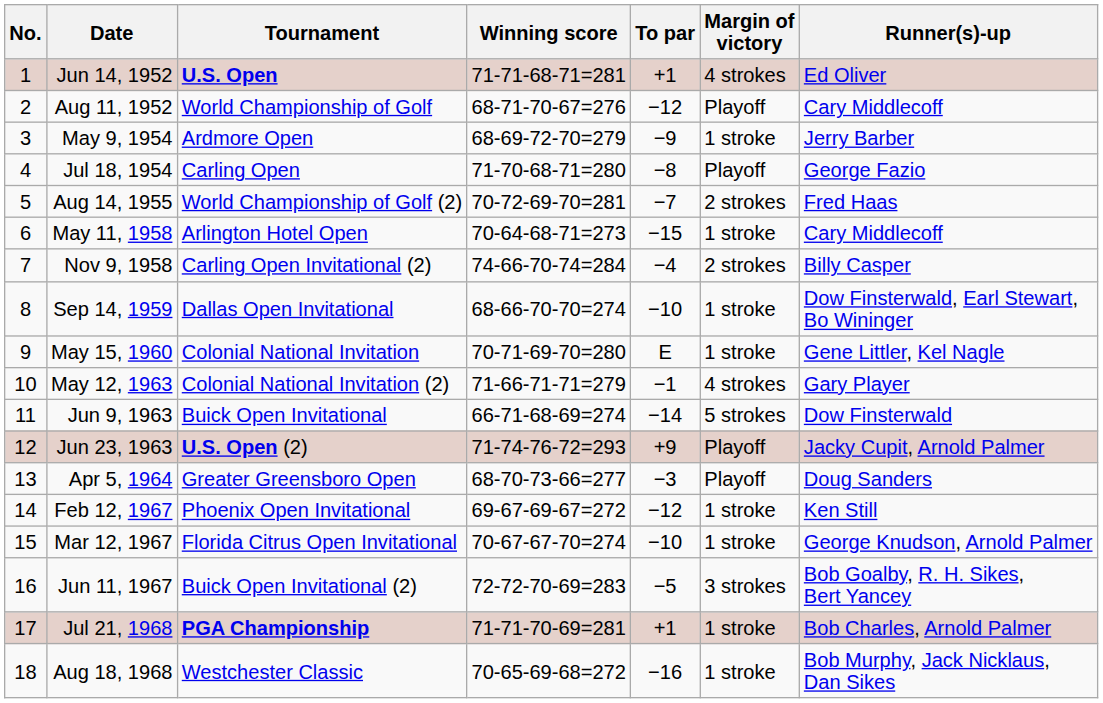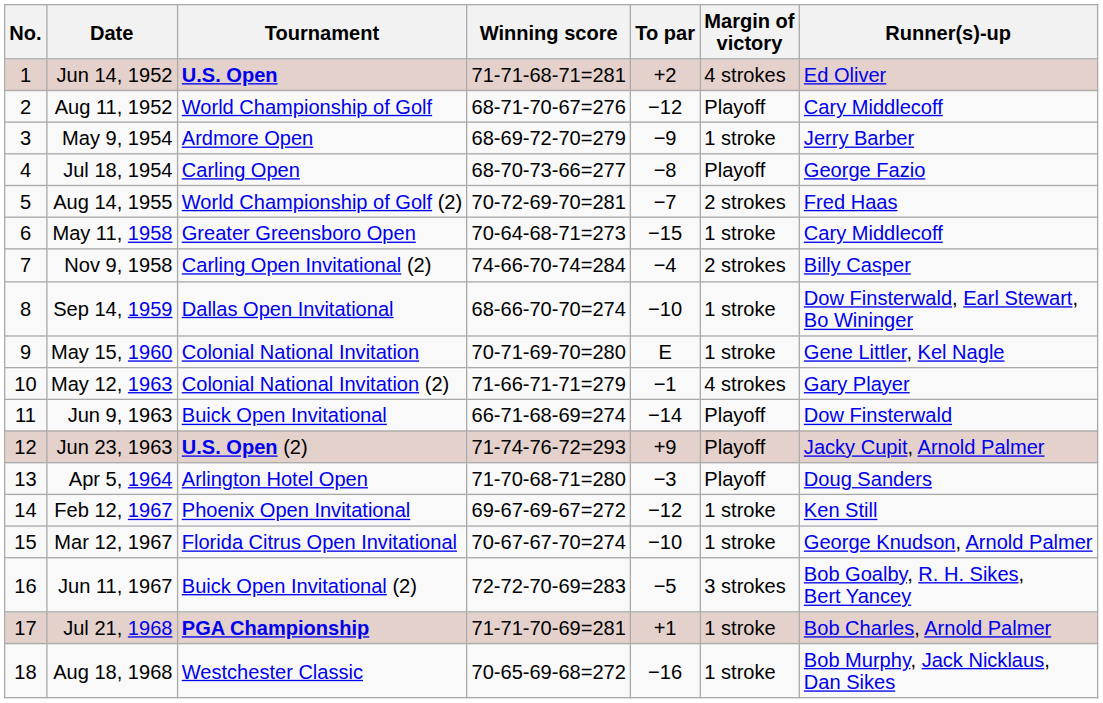 <table class="wikitable" style="font-size:95%;">
 <tr>
 <th>No.</th>
 <th>Date</th>
 <th>Tournament</th>
 <th>Winning score</th>
 <th>To par</th>
 <th>Margin of<br>victory</th>
 <th>Runner(s)-up</th>
 </tr>
 <tr style="background:#e5d1cb;">
 <td align=center>1</td>
 <td align=right>Jun 14, 1952</td>
 <td><strong><a href='#'>U.S. Open</a></strong></td>
 <td>71-71-68-71=281</td>
-<td align=center>+1</td>
+<td align=center>+2</td>
 <td>4 strokes</td>
 <td> <a href='#'>Ed Oliver</a></td>
 </tr>
 <tr>
 <td align=center>2</td>
 <td align=right>Aug 11, 1952</td>
 <td><a href='#'>World Championship of Golf</a></td>
 <td>68-71-70-67=276</td>
 <td align=center>−12</td>
 <td>Playoff</td>
 <td> <a href='#'>Cary Middlecoff</a></td>
 </tr>
 <tr>
 <td align=center>3</td>
 <td align=right>May 9, 1954</td>
 <td><a href='#'>Ardmore Open</a></td>
 <td>68-69-72-70=279</td>
 <td align=center>−9</td>
 <td>1 stroke</td>
 <td> <a href='#'>Jerry Barber</a></td>
 </tr>
 <tr>
 <td align=center>4</td>
 <td align=right>Jul 18, 1954</td>
 <td><a href='#'>Carling Open</a></td>
-<td>71-70-68-71=280</td>
+<td>68-70-73-66=277</td>
 <td align=center>−8</td>
 <td>Playoff</td>
 <td> <a href='#'>George Fazio</a></td>
 </tr>
 <tr>
 <td align=center>5</td>
 <td align=right>Aug 14, 1955</td>
 <td><a href='#'>World Championship of Golf</a> (2)</td>
 <td>70-72-69-70=281</td>
 <td align=center>−7</td>
 <td>2 strokes</td>
 <td> <a href='#'>Fred Haas</a></td>
 </tr>
 <tr>
 <td align=center>6</td>
 <td align=right>May 11, <a href='#'>1958</a></td>
-<td><a href='#'>Arlington Hotel Open</a></td>
+<td><a href='#'>Greater Greensboro Open</a></td>
 <td>70-64-68-71=273</td>
 <td align=center>−15</td>
 <td>1 stroke</td>
 <td> <a href='#'>Cary Middlecoff</a></td>
 </tr>
 <tr>
 <td align=center>7</td>
 <td align=right>Nov 9, 1958</td>
 <td><a href='#'>Carling Open Invitational</a> (2)</td>
 <td>74-66-70-74=284</td>
 <td align=center>−4</td>
 <td>2 strokes</td>
 <td> <a href='#'>Billy Casper</a></td>
 </tr>
 <tr>
 <td align=center>8</td>
 <td align=right>Sep 14, <a href='#'>1959</a></td>
 <td><a href='#'>Dallas Open Invitational</a></td>
 <td>68-66-70-70=274</td>
 <td align=center>−10</td>
 <td>1 stroke</td>
 <td> <a href='#'>Dow Finsterwald</a>,  <a href='#'>Earl Stewart</a>,<br> <a href='#'>Bo Wininger</a></td>
 </tr>
 <tr>
 <td align=center>9</td>
 <td align=right>May 15, <a href='#'>1960</a></td>
 <td><a href='#'>Colonial National Invitation</a></td>
 <td>70-71-69-70=280</td>
 <td align=center>E</td>
 <td>1 stroke</td>
 <td> <a href='#'>Gene Littler</a>,  <a href='#'>Kel Nagle</a></td>
 </tr>
 <tr>
 <td align=center>10</td>
 <td align=right>May 12, <a href='#'>1963</a></td>
 <td><a href='#'>Colonial National Invitation</a> (2)</td>
 <td>71-66-71-71=279</td>
 <td align=center>−1</td>
 <td>4 strokes</td>
 <td> <a href='#'>Gary Player</a></td>
 </tr>
 <tr>
 <td align=center>11</td>
 <td align=right>Jun 9, 1963</td>
 <td><a href='#'>Buick Open Invitational</a></td>
 <td>66-71-68-69=274</td>
 <td align=center>−14</td>
-<td>5 strokes</td>
+<td>Playoff</td>
 <td> <a href='#'>Dow Finsterwald</a></td>
 </tr>
 <tr style="background:#e5d1cb;">
 <td align=center>12</td>
 <td align=right>Jun 23, 1963</td>
 <td><strong><a href='#'>U.S. Open</a></strong> (2)</td>
 <td>71-74-76-72=293</td>
 <td align=center>+9</td>
 <td>Playoff</td>
 <td> <a href='#'>Jacky Cupit</a>,  <a href='#'>Arnold Palmer</a></td>
 </tr>
 <tr>
 <td align=center>13</td>
 <td align=right>Apr 5, <a href='#'>1964</a></td>
-<td><a href='#'>Greater Greensboro Open</a></td>
-<td>68-70-73-66=277</td>
+<td><a href='#'>Arlington Hotel Open</a></td>
+<td>71-70-68-71=280</td>
 <td align=center>−3</td>
 <td>Playoff</td>
 <td> <a href='#'>Doug Sanders</a></td>
 </tr>
 <tr>
 <td align=center>14</td>
 <td align=right>Feb 12, <a href='#'>1967</a></td>
 <td><a href='#'>Phoenix Open Invitational</a></td>
 <td>69-67-69-67=272</td>
 <td align=center>−12</td>
 <td>1 stroke</td>
 <td> <a href='#'>Ken Still</a></td>
 </tr>
 <tr>
 <td align=center>15</td>
 <td align=right>Mar 12, 1967</td>
 <td><a href='#'>Florida Citrus Open Invitational</a></td>
 <td>70-67-67-70=274</td>
 <td align=center>−10</td>
 <td>1 stroke</td>
 <td> <a href='#'>George Knudson</a>,  <a href='#'>Arnold Palmer</a></td>
 </tr>
 <tr>
 <td align=center>16</td>
 <td align=right>Jun 11, 1967</td>
 <td><a href='#'>Buick Open Invitational</a> (2)</td>
 <td>72-72-70-69=283</td>
 <td align=center>−5</td>
 <td>3 strokes</td>
 <td> <a href='#'>Bob Goalby</a>,  <a href='#'>R. H. Sikes</a>,<br> <a href='#'>Bert Yancey</a></td>
 </tr>
 <tr style="background:#e5d1cb;">
 <td align=center>17</td>
 <td align=right>Jul 21, <a href='#'>1968</a></td>
 <td><strong><a href='#'>PGA Championship</a></strong></td>
 <td>71-71-70-69=281</td>
 <td align=center>+1</td>
 <td>1 stroke</td>
 <td> <a href='#'>Bob Charles</a>,  <a href='#'>Arnold Palmer</a></td>
 </tr>
 <tr>
 <td align=center>18</td>
 <td align=right>Aug 18, 1968</td>
 <td><a href='#'>Westchester Classic</a></td>
 <td>70-65-69-68=272</td>
 <td align=center>−16</td>
 <td>1 stroke</td>
 <td> <a href='#'>Bob Murphy</a>,  <a href='#'>Jack Nicklaus</a>,<br> <a href='#'>Dan Sikes</a></td>
 </tr>
 </table>
